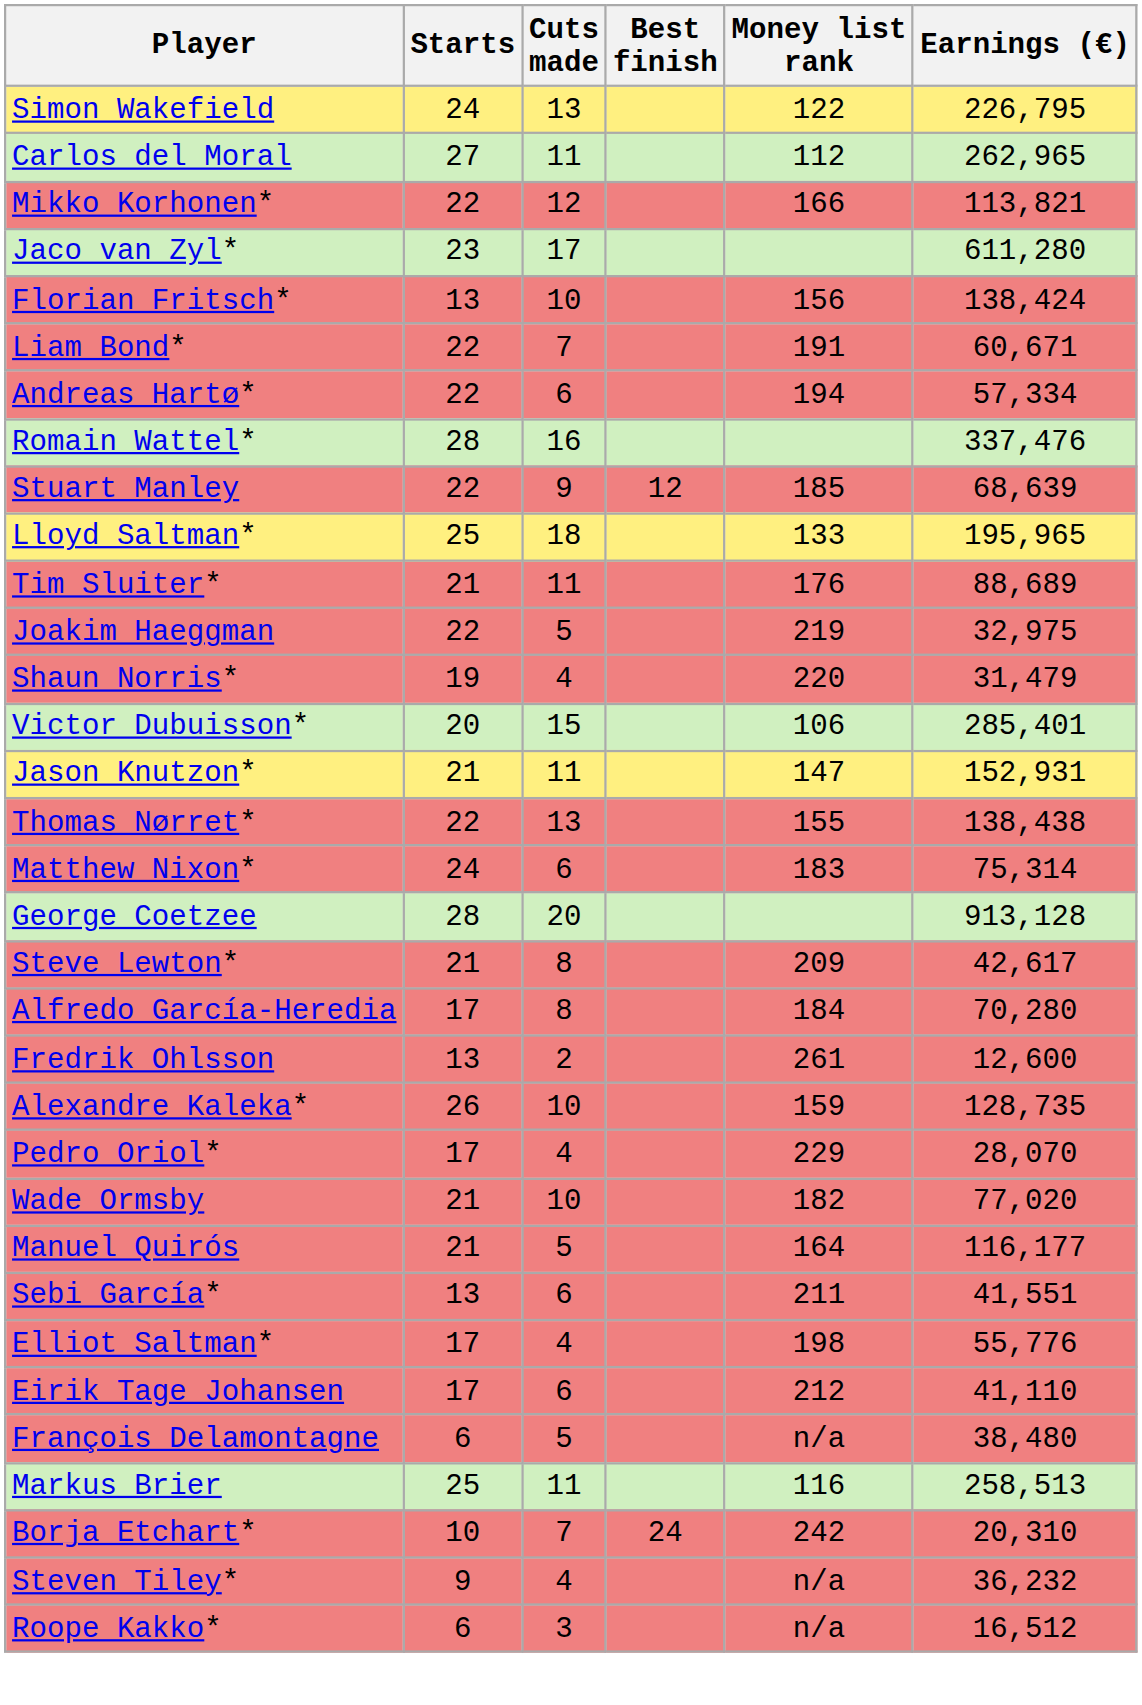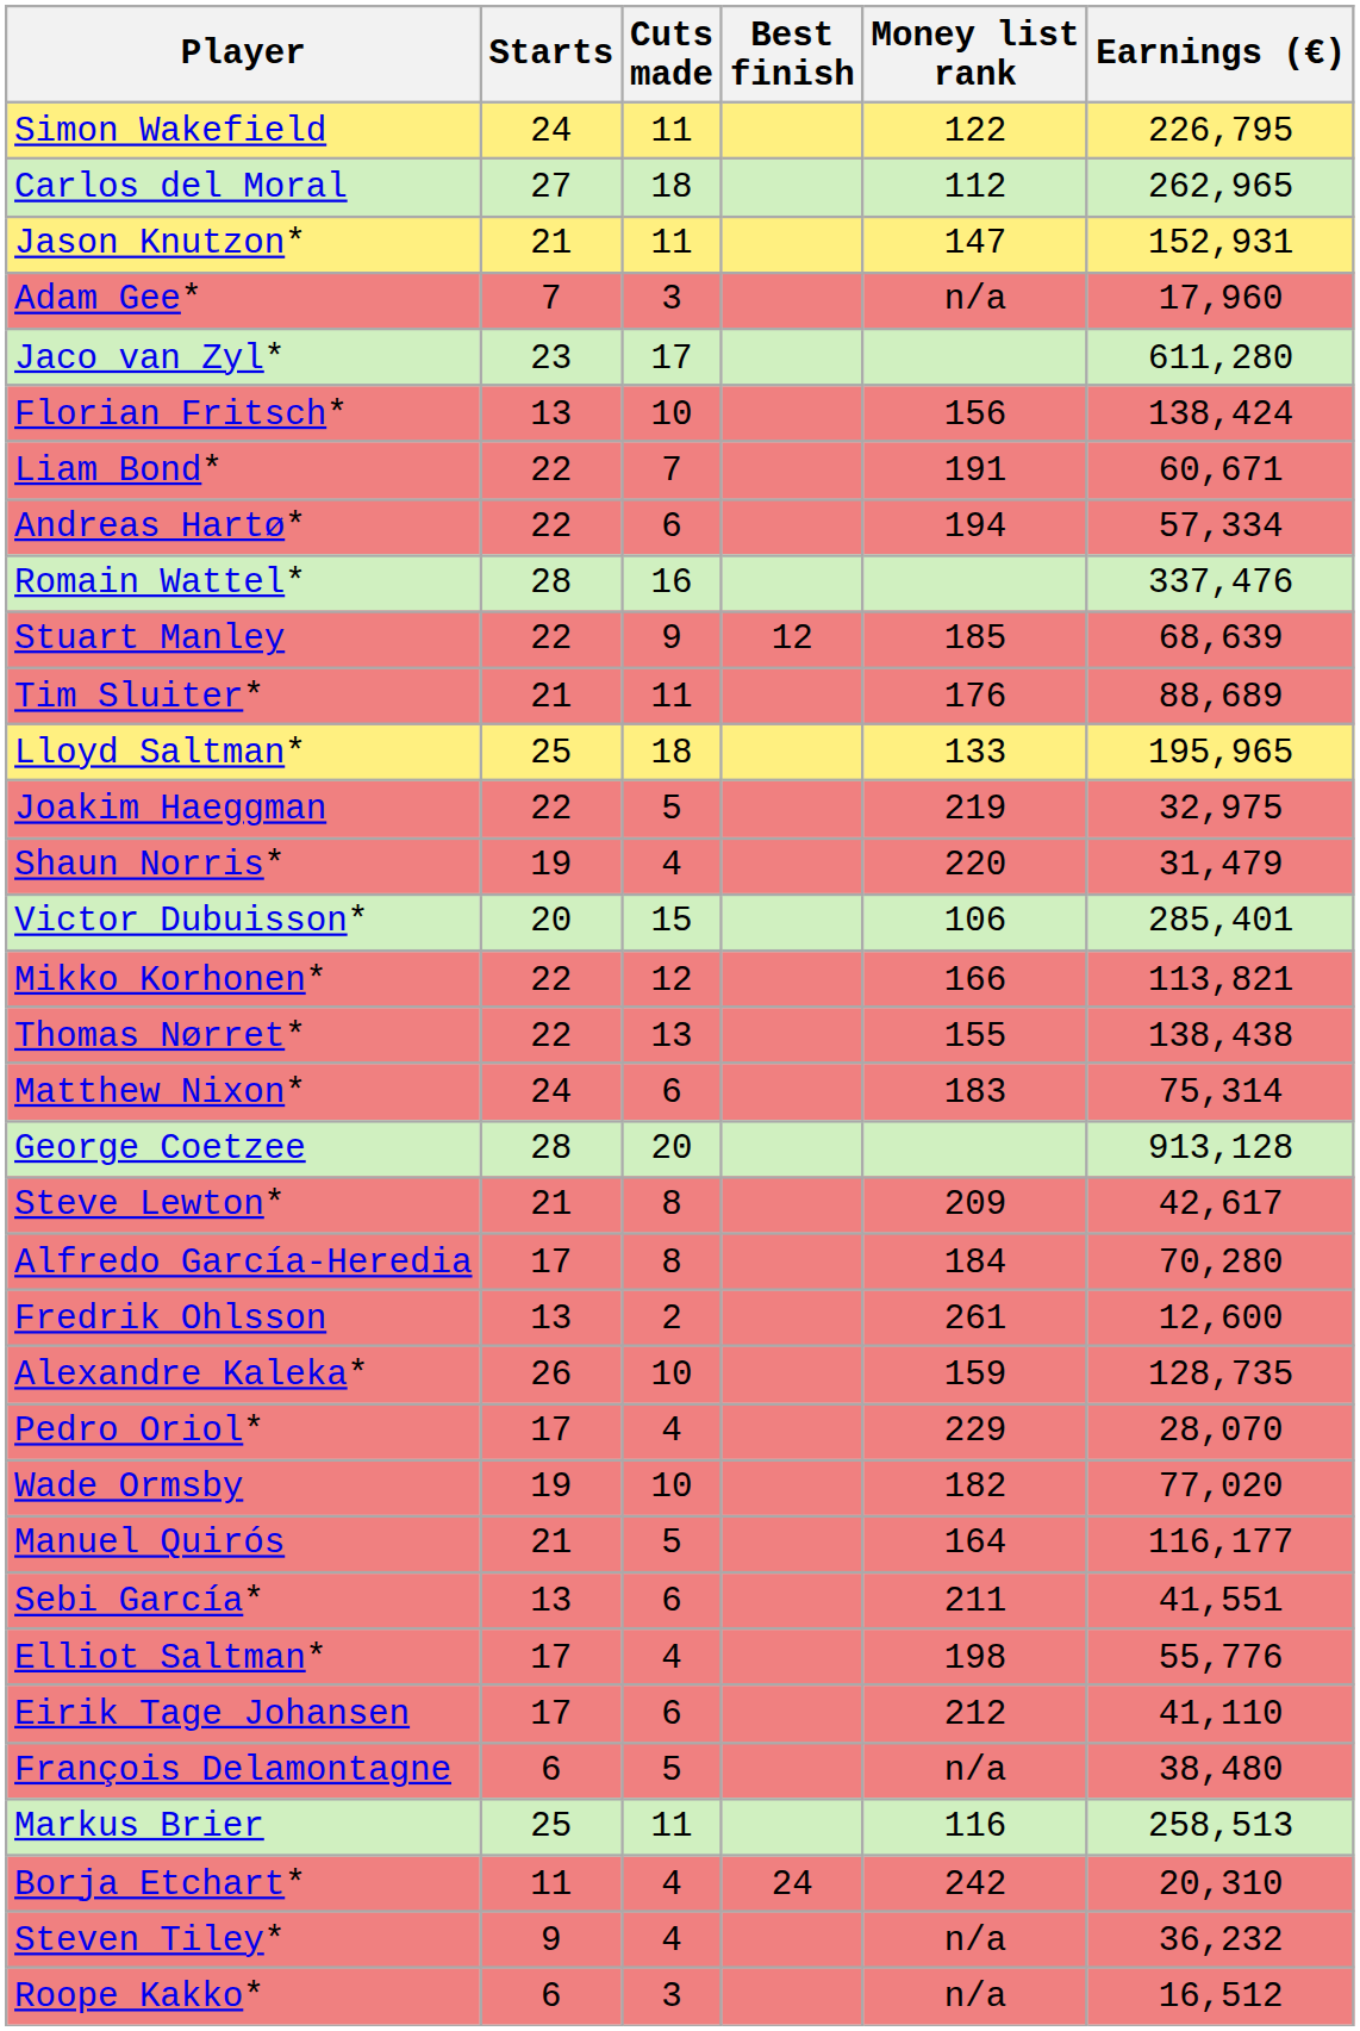 <table class=" sortable wikitable" style="text-align:center">
 <tr>
 <th>Player</th>
 <th>Starts</th>
 <th>Cuts<br>made</th>
 <th>Best<br>finish</th>
 <th>Money list<br>rank</th>
 <th>Earnings (€)</th>
 </tr>
 <tr style="background:#FFF080;">
 <td align=left> <a href='#'>Simon Wakefield</a></td>
 <td>24</td>
-<td>13</td>
+<td>11</td>
 <td></td>
 <td>122</td>
 <td>226,795</td>
 </tr>
 <tr style="background:#D0F0C0;">
 <td align=left> <a href='#'>Carlos del Moral</a></td>
 <td>27</td>
-<td>11</td>
+<td>18</td>
 <td></td>
 <td>112</td>
 <td>262,965</td>
 </tr>
+<tr style="background:#FFF080;">
+<td align=left> <a href='#'>Jason Knutzon</a>*</td>
+<td>21</td>
+<td>11</td>
+<td></td>
+<td>147</td>
+<td>152,931</td>
+</tr>
 <tr style="background:#F08080;">
-<td align=left> <a href='#'>Mikko Korhonen</a>*</td>
-<td>22</td>
-<td>12</td>
+<td align=left> <a href='#'>Adam Gee</a>*</td>
+<td>7</td>
+<td>3</td>
 <td></td>
-<td>166</td>
-<td>113,821</td>
+<td>n/a</td>
+<td>17,960</td>
 </tr>
 <tr style="background:#D0F0C0;">
 <td align=left> <a href='#'>Jaco van Zyl</a>*</td>
 <td>23</td>
 <td>17</td>
 <td></td>
 <td></td>
 <td>611,280</td>
 </tr>
 <tr style="background:#F08080;">
 <td align=left> <a href='#'>Florian Fritsch</a>*</td>
 <td>13</td>
 <td>10</td>
 <td></td>
 <td>156</td>
 <td>138,424</td>
 </tr>
 <tr style="background:#F08080;">
 <td align=left> <a href='#'>Liam Bond</a>*</td>
 <td>22</td>
 <td>7</td>
 <td></td>
 <td>191</td>
 <td>60,671</td>
 </tr>
 <tr style="background:#F08080;">
 <td align=left> <a href='#'>Andreas Hartø</a>*</td>
 <td>22</td>
 <td>6</td>
 <td></td>
 <td>194</td>
 <td>57,334</td>
 </tr>
 <tr style="background:#D0F0C0;">
 <td align=left> <a href='#'>Romain Wattel</a>*</td>
 <td>28</td>
 <td>16</td>
 <td></td>
 <td></td>
 <td>337,476</td>
 </tr>
 <tr style="background:#F08080;">
 <td align=left> <a href='#'>Stuart Manley</a></td>
 <td>22</td>
 <td>9</td>
 <td>12</td>
 <td>185</td>
 <td>68,639</td>
 </tr>
+<tr style="background:#F08080;">
+<td align=left> <a href='#'>Tim Sluiter</a>*</td>
+<td>21</td>
+<td>11</td>
+<td></td>
+<td>176</td>
+<td>88,689</td>
+</tr>
 <tr style="background:#FFF080;">
 <td align=left> <a href='#'>Lloyd Saltman</a>*</td>
 <td>25</td>
 <td>18</td>
 <td></td>
 <td>133</td>
 <td>195,965</td>
-</tr>
-<tr style="background:#F08080;">
-<td align=left> <a href='#'>Tim Sluiter</a>*</td>
-<td>21</td>
-<td>11</td>
-<td></td>
-<td>176</td>
-<td>88,689</td>
 </tr>
 <tr style="background:#F08080;">
 <td align=left> <a href='#'>Joakim Haeggman</a></td>
 <td>22</td>
 <td>5</td>
 <td></td>
 <td>219</td>
 <td>32,975</td>
 </tr>
 <tr style="background:#F08080;">
 <td align=left> <a href='#'>Shaun Norris</a>*</td>
 <td>19</td>
 <td>4</td>
 <td></td>
 <td>220</td>
 <td>31,479</td>
 </tr>
 <tr style="background:#D0F0C0;">
 <td align=left> <a href='#'>Victor Dubuisson</a>*</td>
 <td>20</td>
 <td>15</td>
 <td></td>
 <td>106</td>
 <td>285,401</td>
 </tr>
-<tr style="background:#FFF080;">
-<td align=left> <a href='#'>Jason Knutzon</a>*</td>
-<td>21</td>
-<td>11</td>
+<tr style="background:#F08080;">
+<td align=left> <a href='#'>Mikko Korhonen</a>*</td>
+<td>22</td>
+<td>12</td>
 <td></td>
-<td>147</td>
-<td>152,931</td>
+<td>166</td>
+<td>113,821</td>
 </tr>
 <tr style="background:#F08080;">
 <td align=left> <a href='#'>Thomas Nørret</a>*</td>
 <td>22</td>
 <td>13</td>
 <td></td>
 <td>155</td>
 <td>138,438</td>
 </tr>
 <tr style="background:#F08080;">
 <td align=left> <a href='#'>Matthew Nixon</a>*</td>
 <td>24</td>
 <td>6</td>
 <td></td>
 <td>183</td>
 <td>75,314</td>
 </tr>
 <tr style="background:#D0F0C0;">
 <td align=left> <a href='#'>George Coetzee</a></td>
 <td>28</td>
 <td>20</td>
 <td></td>
 <td></td>
 <td>913,128</td>
 </tr>
 <tr style="background:#F08080;">
 <td align=left> <a href='#'>Steve Lewton</a>*</td>
 <td>21</td>
 <td>8</td>
 <td></td>
 <td>209</td>
 <td>42,617</td>
 </tr>
 <tr style="background:#F08080;">
 <td align=left> <a href='#'>Alfredo García-Heredia</a></td>
 <td>17</td>
 <td>8</td>
 <td></td>
 <td>184</td>
 <td>70,280</td>
 </tr>
 <tr style="background:#F08080;">
 <td align=left> <a href='#'>Fredrik Ohlsson</a></td>
 <td>13</td>
 <td>2</td>
 <td></td>
 <td>261</td>
 <td>12,600</td>
 </tr>
 <tr style="background:#F08080;">
 <td align=left> <a href='#'>Alexandre Kaleka</a>*</td>
 <td>26</td>
 <td>10</td>
 <td></td>
 <td>159</td>
 <td>128,735</td>
 </tr>
 <tr style="background:#F08080;">
 <td align=left> <a href='#'>Pedro Oriol</a>*</td>
 <td>17</td>
 <td>4</td>
 <td></td>
 <td>229</td>
 <td>28,070</td>
 </tr>
 <tr style="background:#F08080;">
 <td align=left> <a href='#'>Wade Ormsby</a></td>
-<td>21</td>
+<td>19</td>
 <td>10</td>
 <td></td>
 <td>182</td>
 <td>77,020</td>
 </tr>
 <tr style="background:#F08080;">
 <td align=left> <a href='#'>Manuel Quirós</a></td>
 <td>21</td>
 <td>5</td>
 <td></td>
 <td>164</td>
 <td>116,177</td>
 </tr>
 <tr style="background:#F08080;">
 <td align=left> <a href='#'>Sebi García</a>*</td>
 <td>13</td>
 <td>6</td>
 <td></td>
 <td>211</td>
 <td>41,551</td>
 </tr>
 <tr style="background:#F08080;">
 <td align=left> <a href='#'>Elliot Saltman</a>*</td>
 <td>17</td>
 <td>4</td>
 <td></td>
 <td>198</td>
 <td>55,776</td>
 </tr>
 <tr style="background:#F08080;">
 <td align=left> <a href='#'>Eirik Tage Johansen</a></td>
 <td>17</td>
 <td>6</td>
 <td></td>
 <td>212</td>
 <td>41,110</td>
 </tr>
 <tr style="background:#F08080;">
 <td align=left> <a href='#'>François Delamontagne</a></td>
 <td>6</td>
 <td>5</td>
 <td></td>
 <td>n/a</td>
 <td>38,480</td>
 </tr>
 <tr style="background:#D0F0C0;">
 <td align=left> <a href='#'>Markus Brier</a></td>
 <td>25</td>
 <td>11</td>
 <td></td>
 <td>116</td>
 <td>258,513</td>
 </tr>
 <tr style="background:#F08080;">
 <td align=left> <a href='#'>Borja Etchart</a>*</td>
-<td>10</td>
-<td>7</td>
+<td>11</td>
+<td>4</td>
 <td>24</td>
 <td>242</td>
 <td>20,310</td>
 </tr>
 <tr style="background:#F08080;">
 <td align=left> <a href='#'>Steven Tiley</a>*</td>
 <td>9</td>
 <td>4</td>
 <td></td>
 <td>n/a</td>
 <td>36,232</td>
 </tr>
 <tr style="background:#F08080;">
 <td align=left> <a href='#'>Roope Kakko</a>*</td>
 <td>6</td>
 <td>3</td>
 <td></td>
 <td>n/a</td>
 <td>16,512</td>
 </tr>
 </table>
